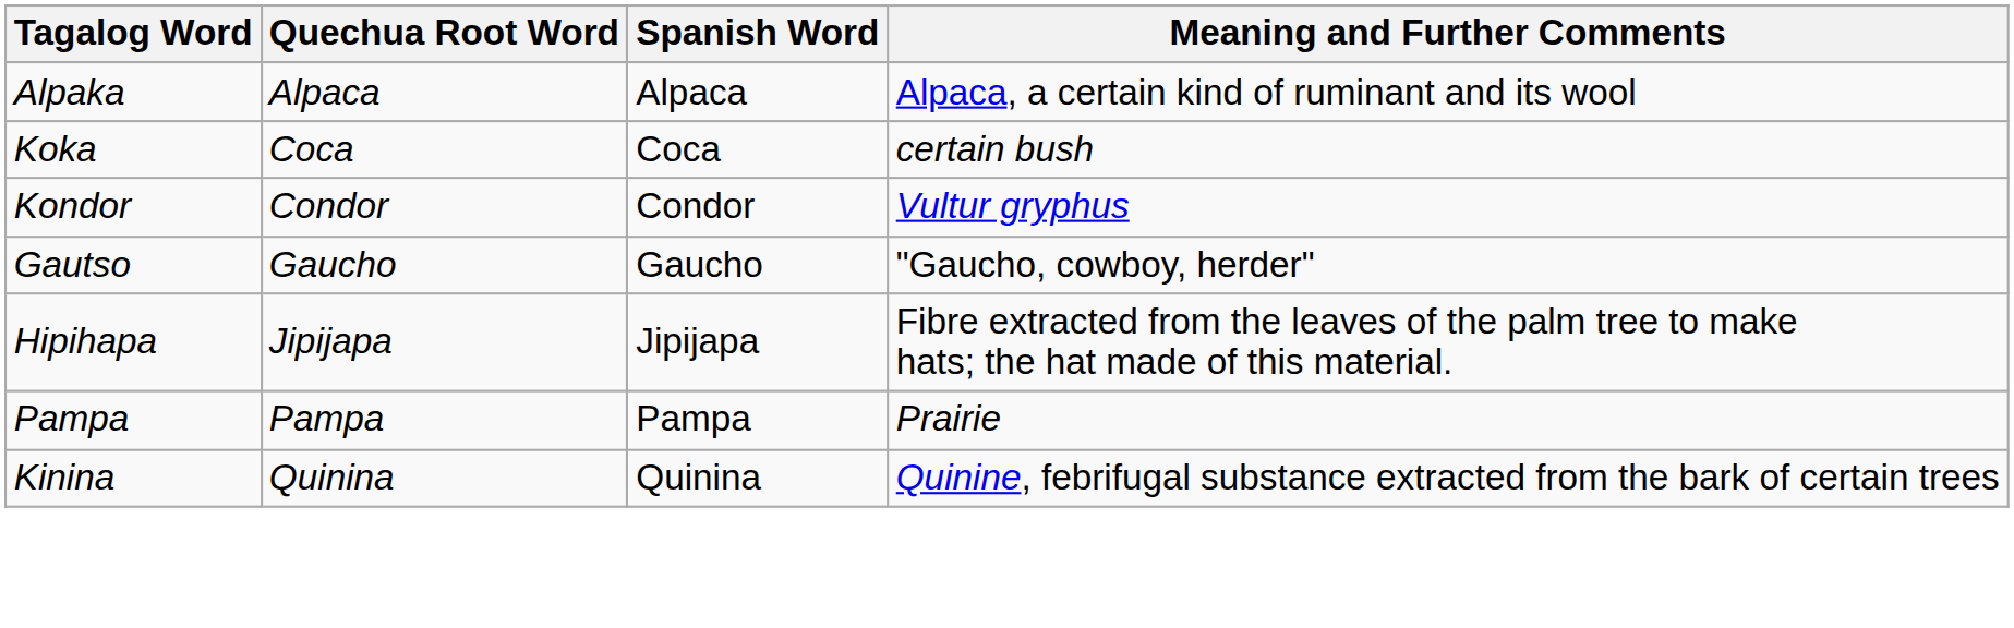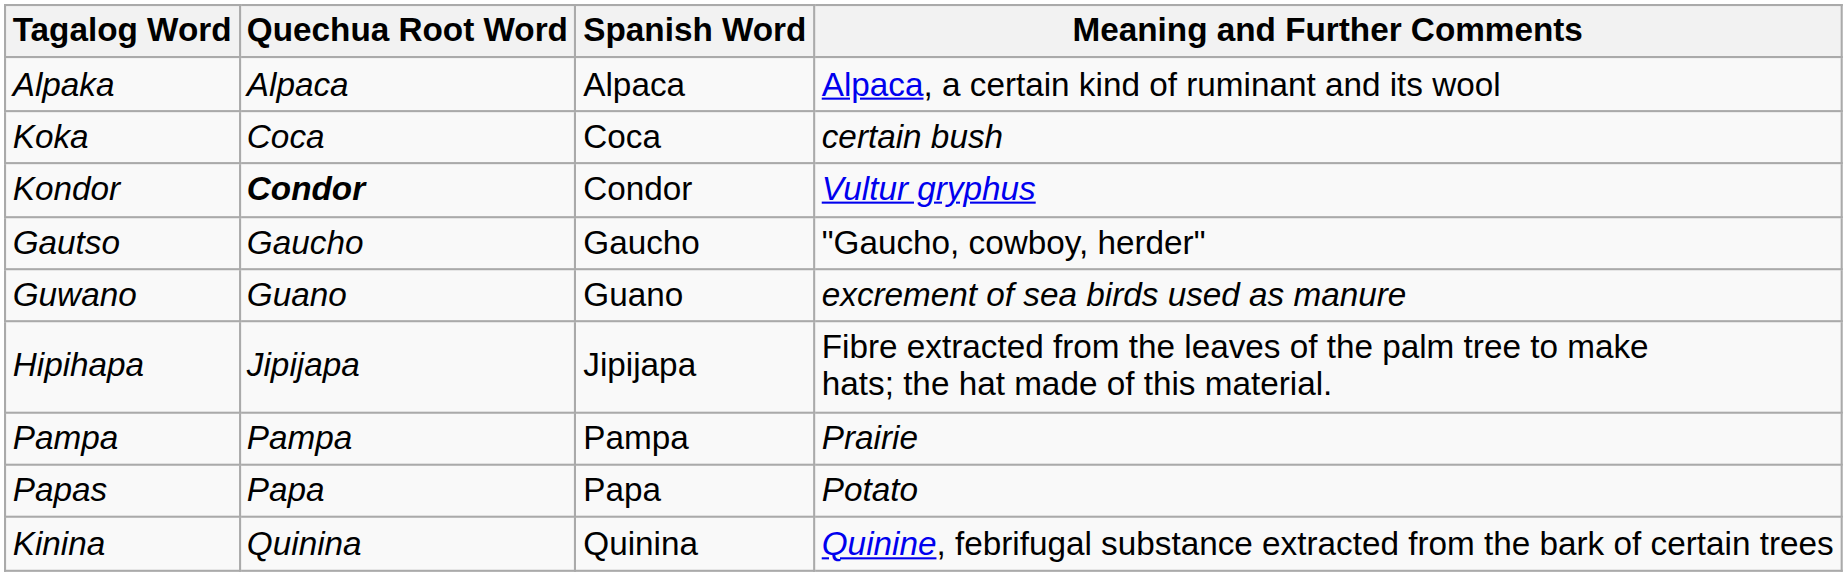 <table class="wikitable sortable">
 <tr>
 <th>Tagalog Word</th>
 <th>Quechua Root Word</th>
 <th>Spanish Word</th>
 <th>Meaning and Further Comments</th>
 </tr>
 <tr>
 <td><em>Alpaka</em></td>
 <td><em>Alpaca</em></td>
 <td>Alpaca</td>
 <td><a href='#'>Alpaca</a>, a certain kind of ruminant and its wool</td>
 </tr>
 <tr>
 <td><em>Koka</em></td>
 <td><em>Coca</em></td>
 <td>Coca</td>
 <td><em>certain bush</em></td>
 </tr>
 <tr>
 <td><em>Kondor</em></td>
-<td><em>Condor</em></td>
+<td><strong><em>Condor</em></strong></td>
 <td>Condor</td>
 <td><em><a href='#'>Vultur gryphus</a></em></td>
 </tr>
 <tr>
 <td><em>Gautso</em></td>
 <td><em>Gaucho</em></td>
 <td>Gaucho</td>
 <td>"Gaucho, cowboy, herder"</td>
+</tr>
+<tr>
+<td><em>Guwano</em></td>
+<td><em>Guano</em></td>
+<td>Guano</td>
+<td><em>excrement of sea birds used as manure</em></td>
 </tr>
 <tr>
 <td><em>Hipihapa</em></td>
 <td><em>Jipijapa</em></td>
 <td>Jipijapa</td>
 <td>Fibre extracted from the leaves of the palm tree to make<br>hats; the hat made of this material.</td>
 </tr>
 <tr>
 <td><em>Pampa</em></td>
 <td><em>Pampa</em></td>
 <td>Pampa</td>
 <td><em>Prairie</em></td>
 </tr>
 <tr>
+<td><em>Papas</em></td>
+<td><em>Papa</em></td>
+<td>Papa</td>
+<td><em>Potato</em></td>
+</tr>
+<tr>
 <td><em>Kinina</em></td>
 <td><em>Quinina</em></td>
 <td>Quinina</td>
 <td><em><a href='#'>Quinine</a></em>, febrifugal substance extracted from the bark of certain trees</td>
 </tr>
 </table>
